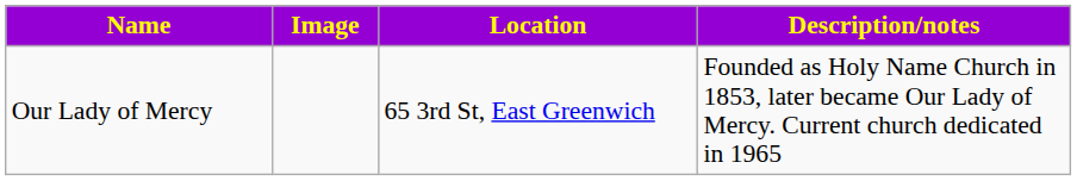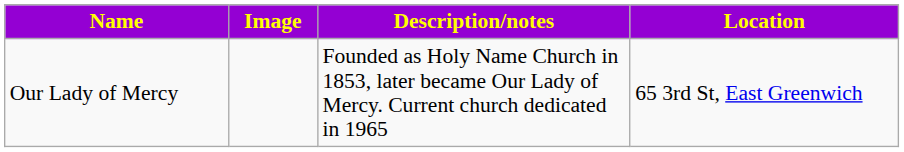 <table class="wikitable sortable" style="width:75%">
 <tr>
 <th style="background:darkviolet; color:yellow;" width="25%"><strong>Name</strong></th>
 <th style="background:darkviolet; color:yellow;" width="10%"><strong>Image</strong></th>
+<th style="background:darkviolet; color:yellow;" width="35%"><strong>Description/notes</strong></th>
 <th style="background:darkviolet; color:yellow;" width="30%"><strong>Location</strong></th>
-<th style="background:darkviolet; color:yellow;" width="35%"><strong>Description/notes</strong></th>
 </tr>
 <tr>
 <td>Our Lady of Mercy</td>
 <td></td>
+<td>Founded as Holy Name Church in 1853, later became Our Lady of Mercy.  Current church dedicated in 1965</td>
 <td>65 3rd St, <a href='#'>East Greenwich</a></td>
-<td>Founded as Holy Name Church in 1853, later became Our Lady of Mercy.  Current church dedicated in 1965</td>
 </tr>
 </table>
